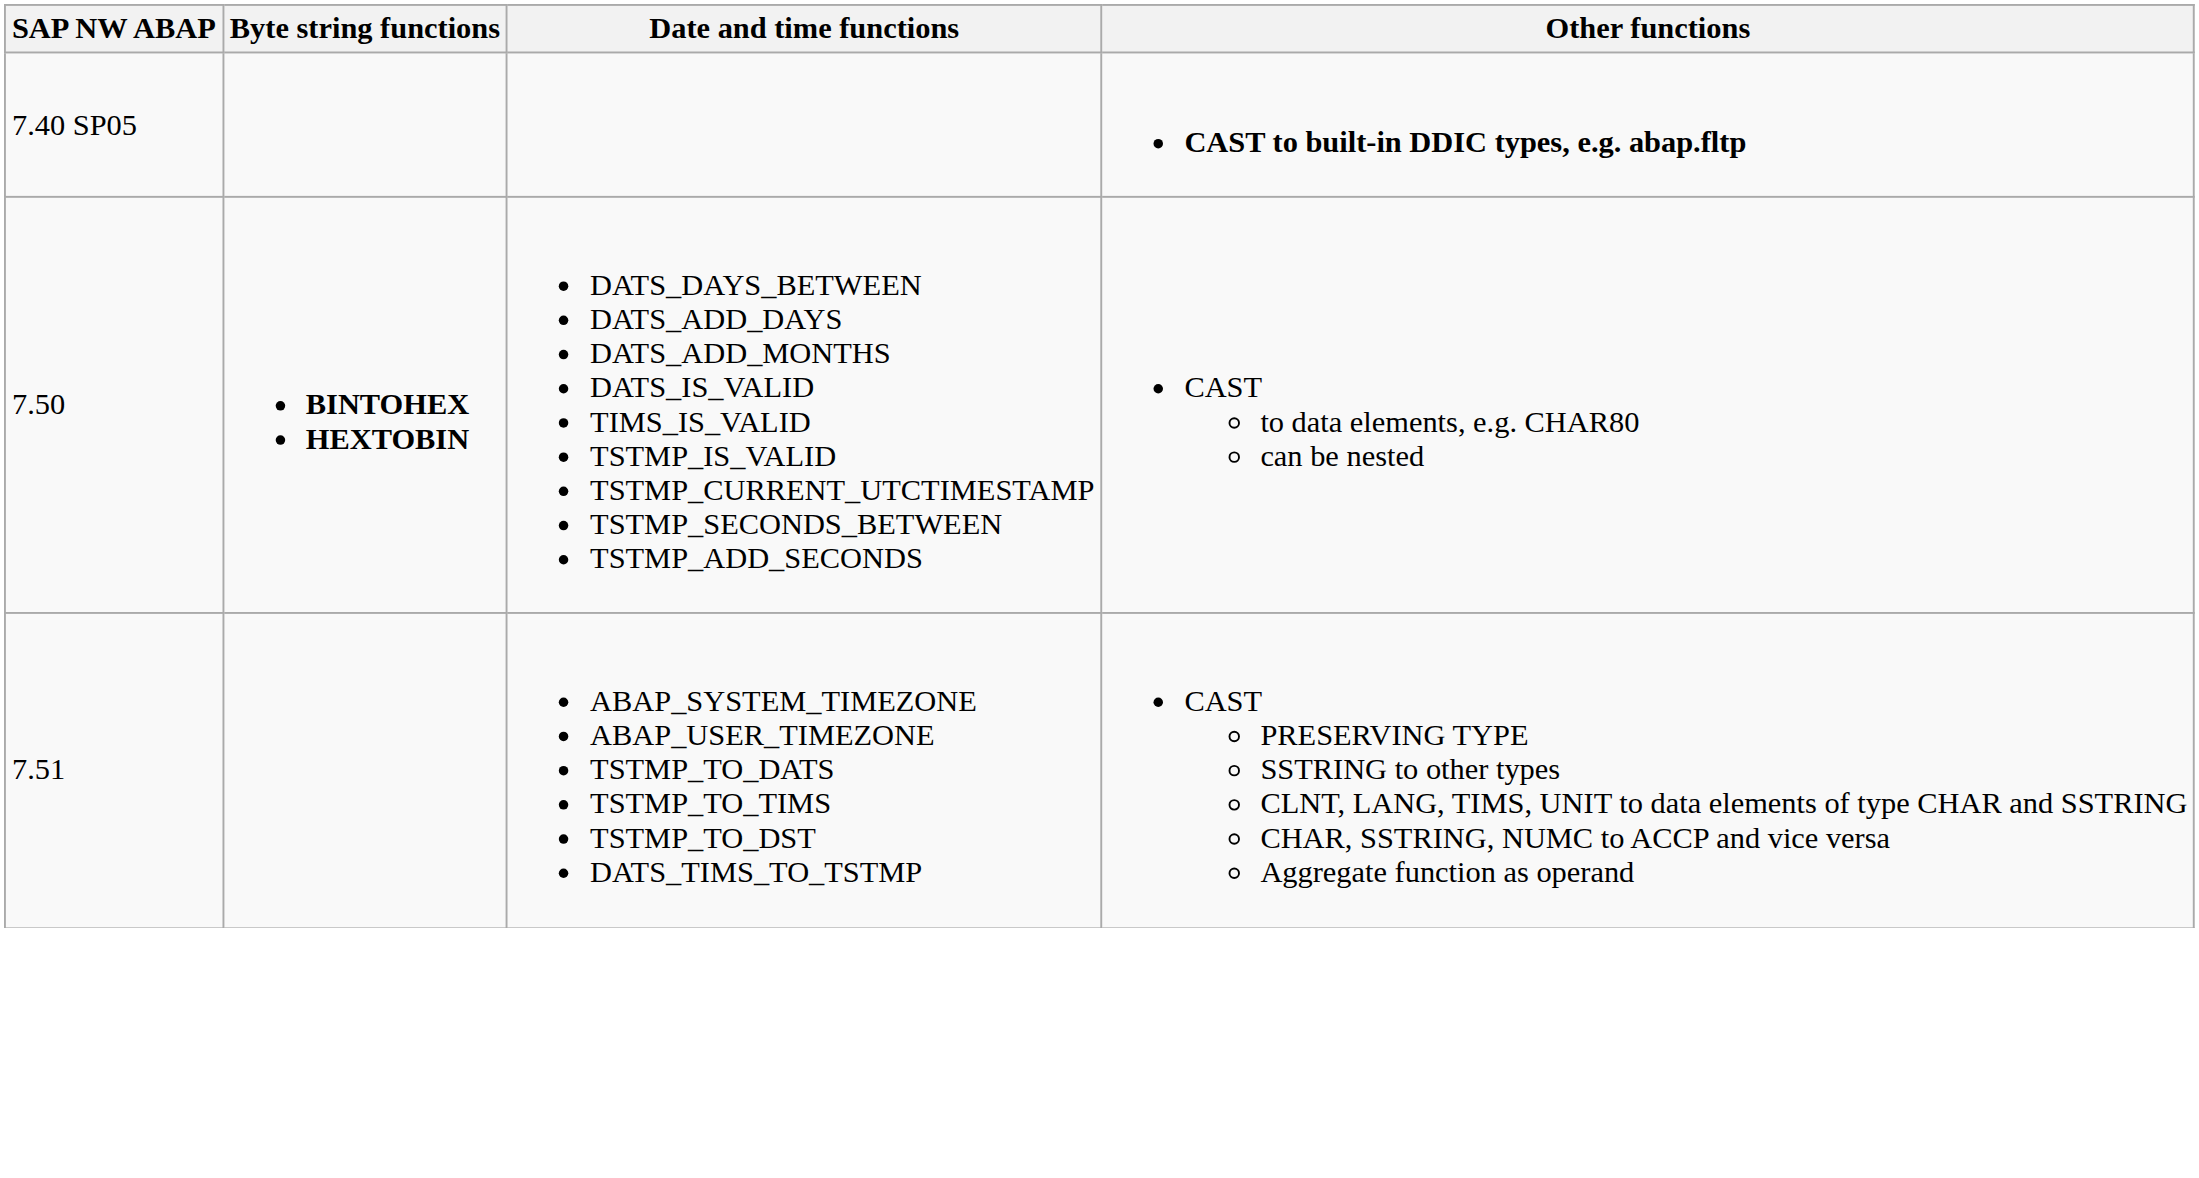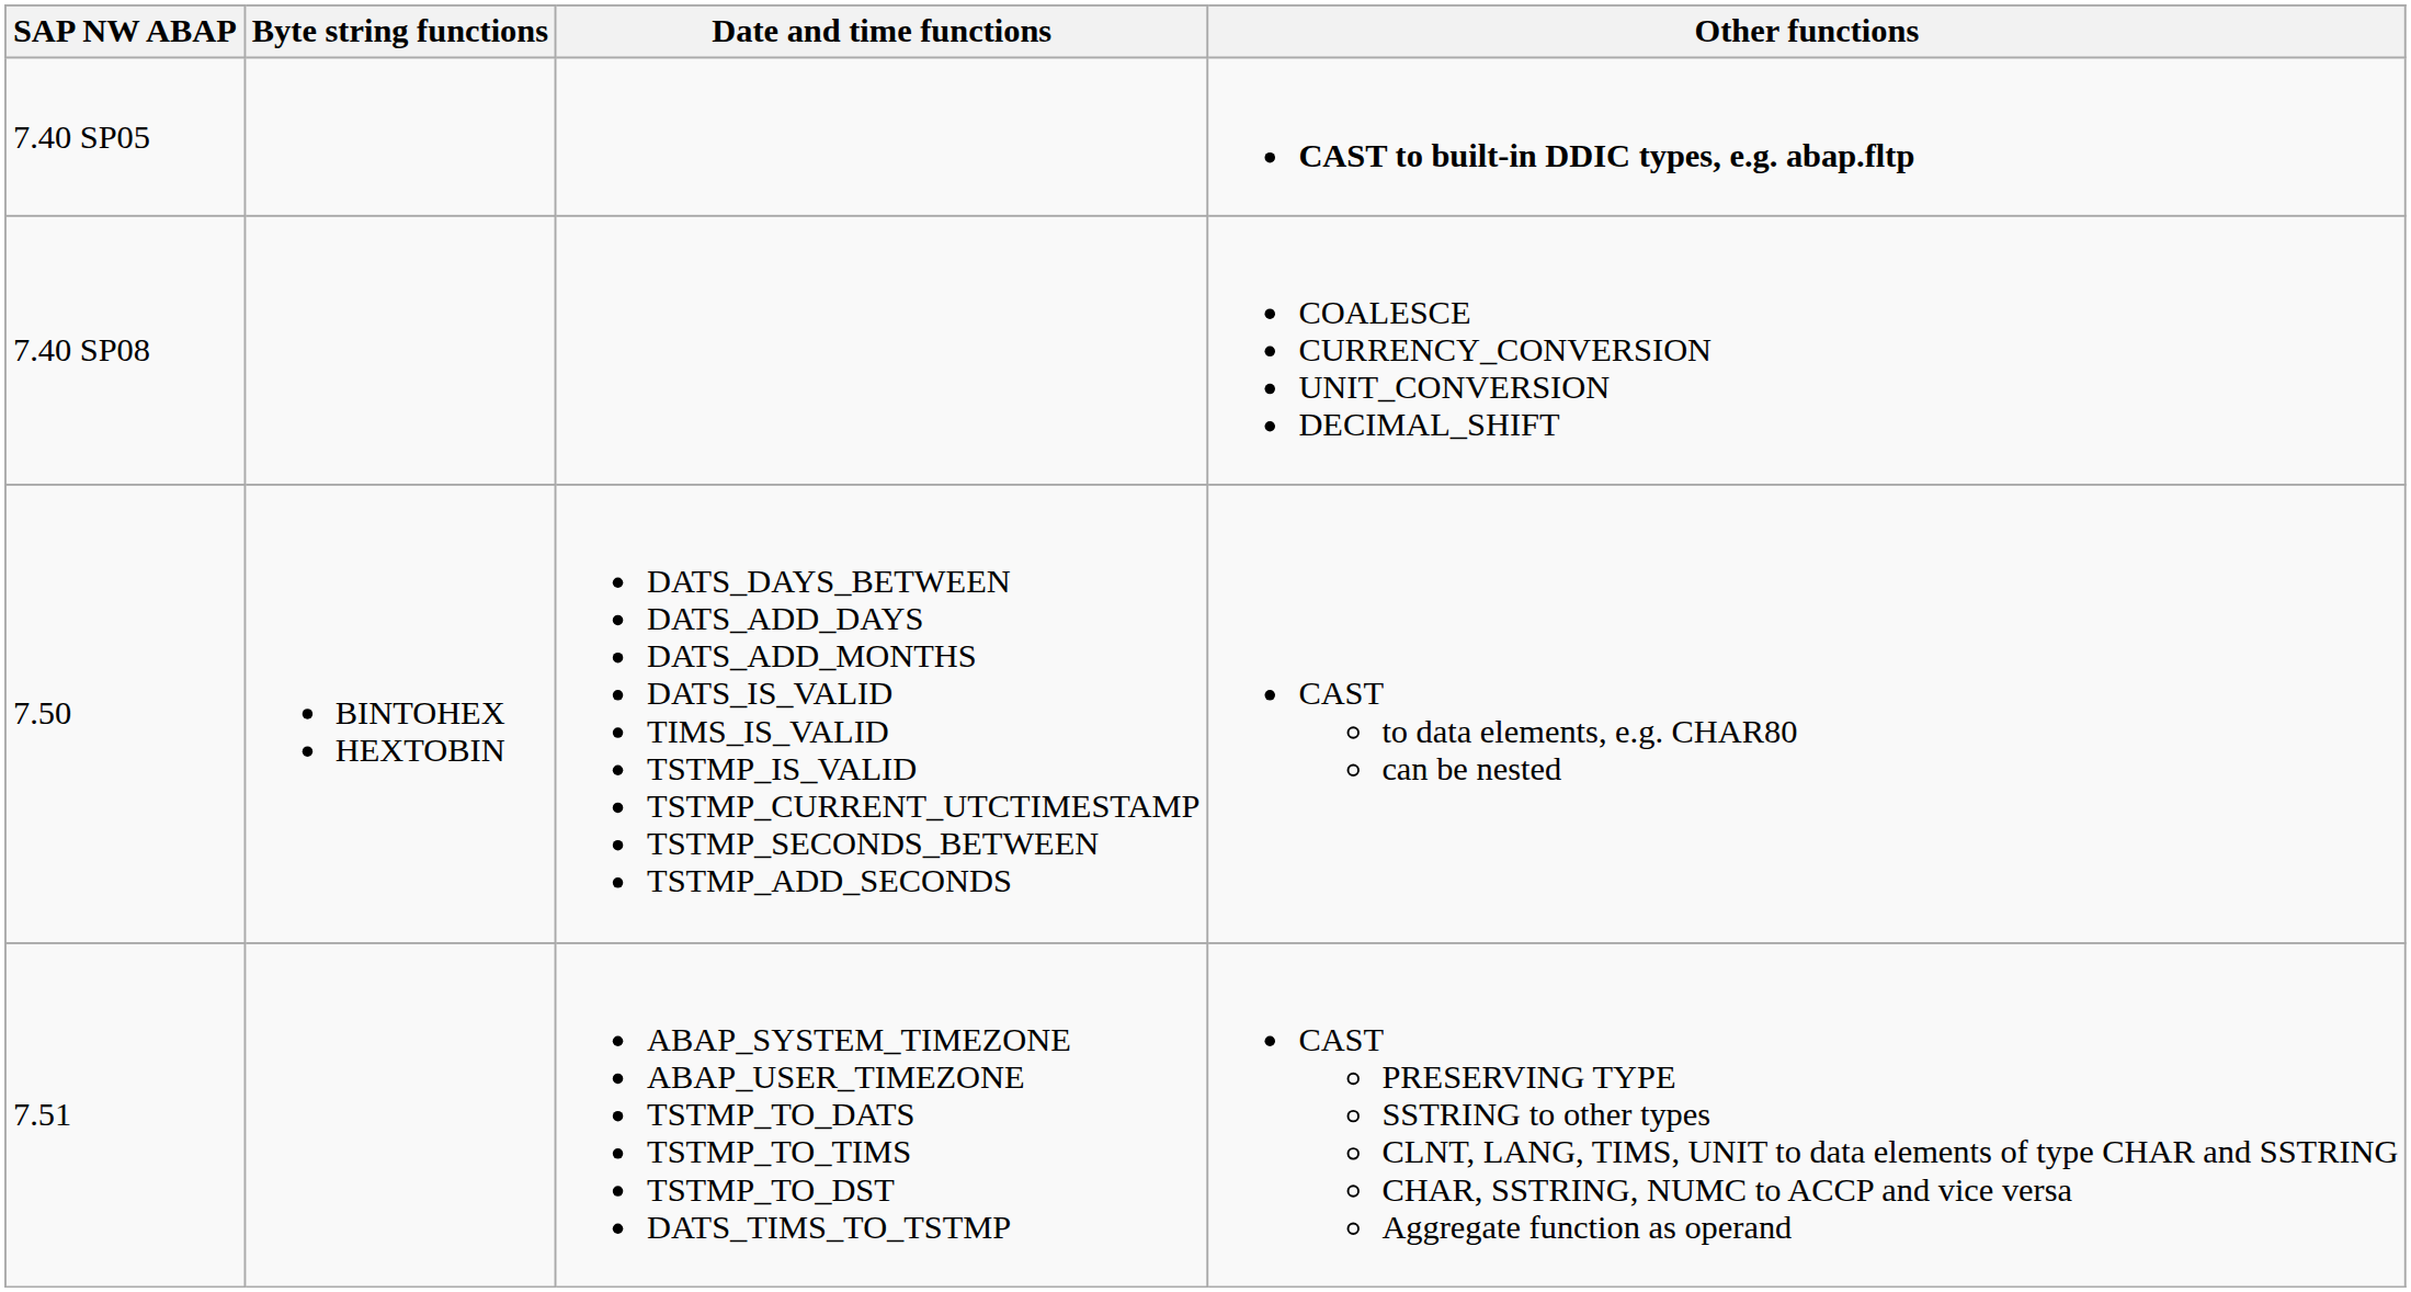 <table class="wikitable">
 <tr>
 <th>SAP NW ABAP</th>
 <th>Byte string functions</th>
 <th>Date and time functions</th>
 <th>Other functions</th>
 </tr>
 <tr>
 <td>7.40 SP05</td>
 <td></td>
 <td></td>
 <td><strong><br><ul><li>CAST to built-in DDIC types, e.g. abap.fltp</li></ul></strong></td>
 </tr>
 <tr>
+<td>7.40 SP08</td>
+<td></td>
+<td></td>
+<td><br><ul><li>COALESCE</li><li>CURRENCY_CONVERSION</li><li>UNIT_CONVERSION</li><li>DECIMAL_SHIFT</li></ul></td>
+</tr>
+<tr>
 <td>7.50</td>
-<td><strong><br><ul><li>BINTOHEX</li><li>HEXTOBIN</li></ul></strong></td>
+<td><br><ul><li>BINTOHEX</li><li>HEXTOBIN</li></ul></td>
 <td><br><ul><li>DATS_DAYS_BETWEEN</li><li>DATS_ADD_DAYS</li><li>DATS_ADD_MONTHS</li><li>DATS_IS_VALID</li><li>TIMS_IS_VALID</li><li>TSTMP_IS_VALID</li><li>TSTMP_CURRENT_UTCTIMESTAMP</li><li>TSTMP_SECONDS_BETWEEN</li><li>TSTMP_ADD_SECONDS</li></ul></td>
 <td><br><ul><li>CAST<ul><li>to data elements, e.g. CHAR80</li><li>can be nested</li></ul></li></ul></td>
 </tr>
 <tr>
 <td>7.51</td>
 <td></td>
 <td><br><ul><li>ABAP_SYSTEM_TIMEZONE</li><li>ABAP_USER_TIMEZONE</li><li>TSTMP_TO_DATS</li><li>TSTMP_TO_TIMS</li><li>TSTMP_TO_DST</li><li>DATS_TIMS_TO_TSTMP</li></ul></td>
 <td><br><ul><li>CAST<ul><li>PRESERVING TYPE</li><li>SSTRING to other types</li><li>CLNT, LANG, TIMS, UNIT to data elements of type CHAR and SSTRING</li><li>CHAR, SSTRING, NUMC to ACCP and vice versa</li><li>Aggregate function as operand</li></ul></li></ul></td>
 </tr>
 </table>
